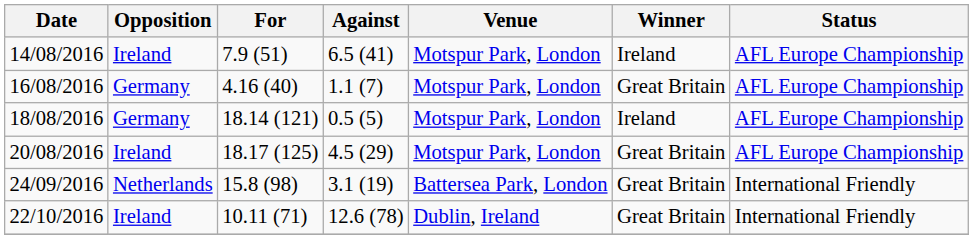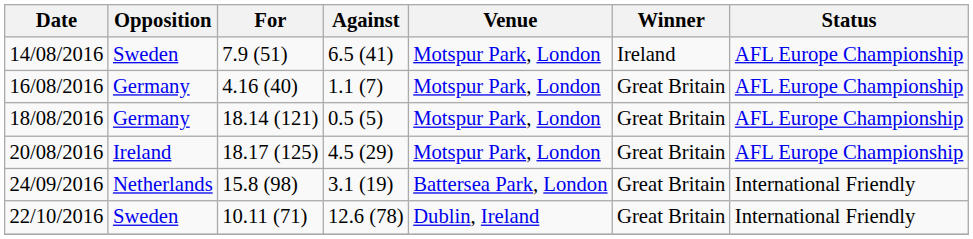 <table class="wikitable sortable">
 <tr>
 <th>Date</th>
 <th>Opposition</th>
 <th>For</th>
 <th>Against</th>
 <th>Venue</th>
 <th>Winner</th>
 <th>Status</th>
 </tr>
 <tr>
 <td>14/08/2016</td>
-<td><a href='#'>Ireland</a> </td>
+<td><a href='#'>Sweden</a> </td>
 <td>7.9 (51)</td>
 <td>6.5 (41)</td>
 <td><a href='#'>Motspur Park</a>, <a href='#'>London</a></td>
 <td>Ireland</td>
 <td><a href='#'>AFL Europe Championship</a></td>
 </tr>
 <tr>
 <td>16/08/2016</td>
 <td><a href='#'>Germany</a> </td>
 <td>4.16 (40)</td>
 <td>1.1 (7)</td>
 <td><a href='#'>Motspur Park</a>, <a href='#'>London</a></td>
 <td>Great Britain</td>
 <td><a href='#'>AFL Europe Championship</a></td>
 </tr>
 <tr>
 <td>18/08/2016</td>
 <td><a href='#'>Germany</a> </td>
 <td>18.14 (121)</td>
 <td>0.5 (5)</td>
 <td><a href='#'>Motspur Park</a>, <a href='#'>London</a></td>
-<td>Ireland</td>
+<td>Great Britain</td>
 <td><a href='#'>AFL Europe Championship</a></td>
 </tr>
 <tr>
 <td>20/08/2016</td>
 <td><a href='#'>Ireland</a> </td>
 <td>18.17 (125)</td>
 <td>4.5 (29)</td>
 <td><a href='#'>Motspur Park</a>, <a href='#'>London</a></td>
 <td>Great Britain</td>
 <td><a href='#'>AFL Europe Championship</a></td>
 </tr>
 <tr>
 <td>24/09/2016</td>
 <td><a href='#'>Netherlands</a> </td>
 <td>15.8 (98)</td>
 <td>3.1 (19)</td>
 <td><a href='#'>Battersea Park</a>, <a href='#'>London</a></td>
 <td>Great Britain</td>
 <td>International Friendly</td>
 </tr>
 <tr>
 <td>22/10/2016</td>
-<td><a href='#'>Ireland</a> </td>
+<td><a href='#'>Sweden</a> </td>
 <td>10.11 (71)</td>
 <td>12.6 (78)</td>
 <td><a href='#'>Dublin</a>, <a href='#'>Ireland</a></td>
 <td>Great Britain</td>
 <td>International Friendly</td>
 </tr>
 <tr>
 </tr>
 </table>
